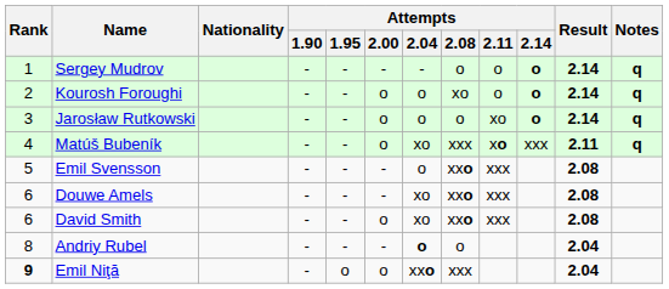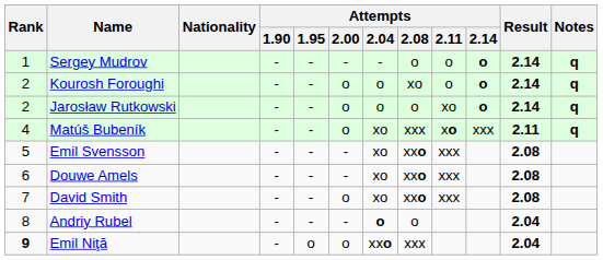 <table class="wikitable sortable" style="text-align:center">
 <tr>
 <th rowspan=2>Rank</th>
 <th rowspan=2>Name</th>
 <th rowspan=2>Nationality</th>
 <th colspan=7>Attempts</th>
 <th rowspan=2>Result</th>
 <th rowspan=2>Notes</th>
 </tr>
 <tr>
 <th>1.90</th>
 <th>1.95</th>
 <th>2.00</th>
 <th>2.04</th>
 <th>2.08</th>
 <th>2.11</th>
 <th>2.14</th>
 </tr>
 <tr bgcolor=ddffdd>
 <td>1</td>
 <td align=left><a href='#'>Sergey Mudrov</a></td>
 <td align=left></td>
 <td>-</td>
 <td>-</td>
 <td>-</td>
 <td>-</td>
 <td>o</td>
 <td>o</td>
 <td><strong>o</strong></td>
 <td><strong>2.14</strong></td>
 <td><strong>q</strong></td>
 </tr>
 <tr bgcolor=ddffdd>
 <td>2</td>
 <td align=left><a href='#'>Kourosh Foroughi</a></td>
 <td align=left></td>
 <td>-</td>
 <td>-</td>
 <td>o</td>
 <td>o</td>
 <td>xo</td>
 <td>o</td>
 <td><strong>o</strong></td>
 <td><strong>2.14</strong></td>
 <td><strong>q</strong></td>
 </tr>
 <tr bgcolor=ddffdd>
-<td>3</td>
+<td>2</td>
 <td align=left><a href='#'>Jarosław Rutkowski</a></td>
 <td align=left></td>
 <td>-</td>
 <td>-</td>
 <td>o</td>
 <td>o</td>
 <td>o</td>
 <td>xo</td>
 <td><strong>o</strong></td>
 <td><strong>2.14</strong></td>
 <td><strong>q</strong></td>
 </tr>
 <tr bgcolor=ddffdd>
 <td>4</td>
 <td align=left><a href='#'>Matúš Bubeník</a></td>
 <td align=left></td>
 <td>-</td>
 <td>-</td>
 <td>o</td>
 <td>xo</td>
 <td>xxx</td>
 <td>x<strong>o</strong></td>
 <td>xxx</td>
 <td><strong>2.11</strong></td>
 <td><strong>q</strong></td>
 </tr>
 <tr>
 <td>5</td>
 <td align=left><a href='#'>Emil Svensson</a></td>
 <td align=left></td>
 <td>-</td>
 <td>-</td>
 <td>-</td>
-<td>o</td>
+<td>xo</td>
 <td>xx<strong>o</strong></td>
 <td>xxx</td>
 <td></td>
 <td><strong>2.08</strong></td>
 <td></td>
 </tr>
 <tr>
 <td>6</td>
 <td align=left><a href='#'>Douwe Amels</a></td>
 <td align=left></td>
 <td>-</td>
 <td>-</td>
 <td>-</td>
 <td>xo</td>
 <td>xx<strong>o</strong></td>
 <td>xxx</td>
 <td></td>
 <td><strong>2.08</strong></td>
 <td></td>
 </tr>
 <tr>
-<td>6</td>
+<td>7</td>
 <td align=left><a href='#'>David Smith</a></td>
 <td align=left></td>
 <td>-</td>
 <td>-</td>
 <td>o</td>
 <td>xo</td>
 <td>xx<strong>o</strong></td>
 <td>xxx</td>
 <td></td>
 <td><strong>2.08</strong></td>
 <td></td>
 </tr>
 <tr>
 <td>8</td>
 <td align=left><a href='#'>Andriy Rubel</a></td>
 <td align=left></td>
 <td>-</td>
 <td>-</td>
 <td>-</td>
 <td><strong>o</strong></td>
 <td>o</td>
 <td></td>
 <td></td>
 <td><strong>2.04</strong></td>
 <td></td>
 </tr>
 <tr>
 <td><strong>9</strong></td>
 <td align=left><a href='#'>Emil Niţă</a></td>
 <td align=left></td>
 <td>-</td>
 <td>o</td>
 <td>o</td>
 <td>xx<strong>o</strong></td>
 <td>xxx</td>
 <td></td>
 <td></td>
 <td><strong>2.04</strong></td>
 <td></td>
 </tr>
 </table>
